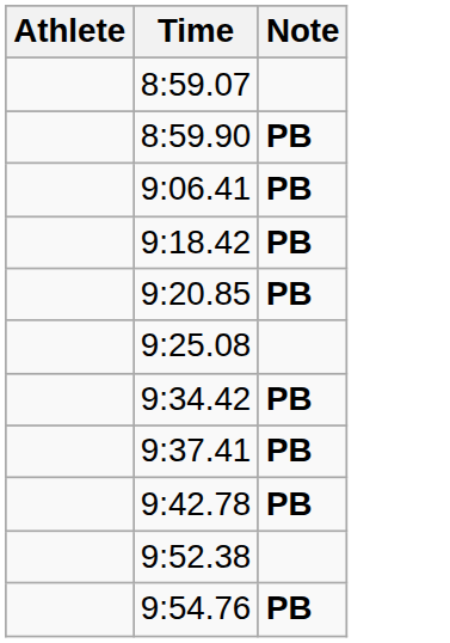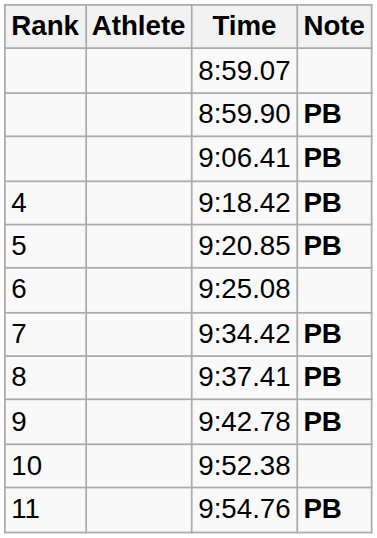 <table class="wikitable">
 <tr>
+<th>Rank</th>
 <th>Athlete</th>
 <th>Time</th>
 <th>Note</th>
 </tr>
 <tr>
 <td></td>
+<td></td>
 <td>8:59.07</td>
 <td></td>
 </tr>
 <tr>
+<td></td>
 <td></td>
 <td>8:59.90</td>
 <td><strong>PB</strong></td>
 </tr>
 <tr>
 <td></td>
+<td></td>
 <td>9:06.41</td>
 <td><strong>PB</strong></td>
 </tr>
 <tr>
+<td>4</td>
 <td></td>
 <td>9:18.42</td>
 <td><strong>PB</strong></td>
 </tr>
 <tr>
+<td>5</td>
 <td></td>
 <td>9:20.85</td>
 <td><strong>PB</strong></td>
 </tr>
 <tr>
+<td>6</td>
 <td></td>
 <td>9:25.08</td>
 <td></td>
 </tr>
 <tr>
+<td>7</td>
 <td></td>
 <td>9:34.42</td>
 <td><strong>PB</strong></td>
 </tr>
 <tr>
+<td>8</td>
 <td></td>
 <td>9:37.41</td>
 <td><strong>PB</strong></td>
 </tr>
 <tr>
+<td>9</td>
 <td></td>
 <td>9:42.78</td>
 <td><strong>PB</strong></td>
 </tr>
 <tr>
+<td>10</td>
 <td></td>
 <td>9:52.38</td>
 <td></td>
 </tr>
 <tr>
+<td>11</td>
 <td></td>
 <td>9:54.76</td>
 <td><strong>PB</strong></td>
 </tr>
 </table>
